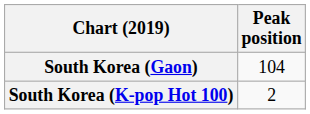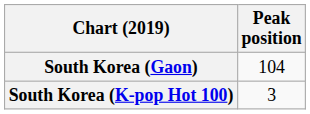 <table class="wikitable plainrowheaders" style="text-align:center">
 <tr>
 <th scope="col">Chart (2019)</th>
 <th scope="col">Peak<br>position</th>
 </tr>
 <tr>
 <th scope="row">South Korea (<a href='#'>Gaon</a>)</th>
 <td>104</td>
 </tr>
 <tr>
 <th scope="row">South Korea (<a href='#'>K-pop Hot 100</a>)</th>
-<td>2</td>
+<td>3</td>
 </tr>
 </table>
